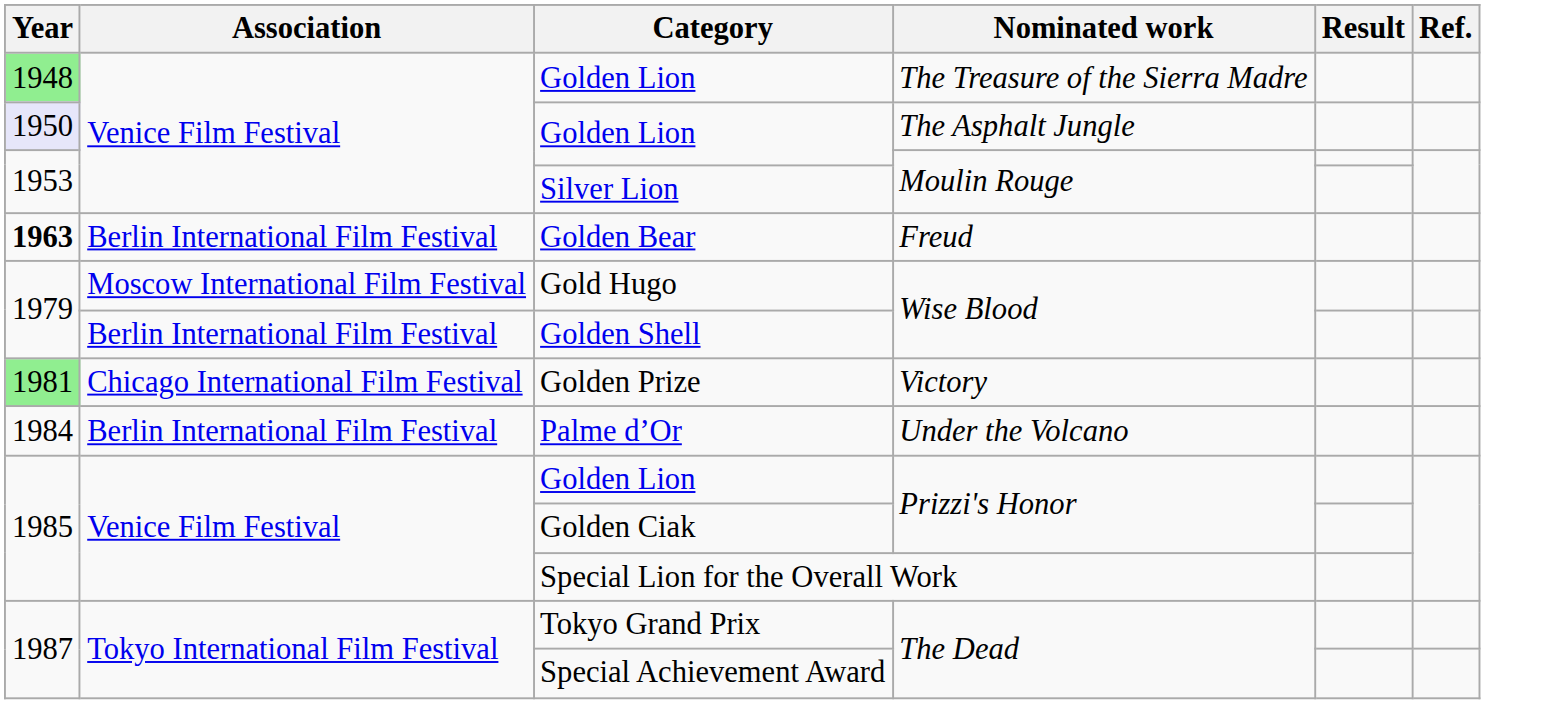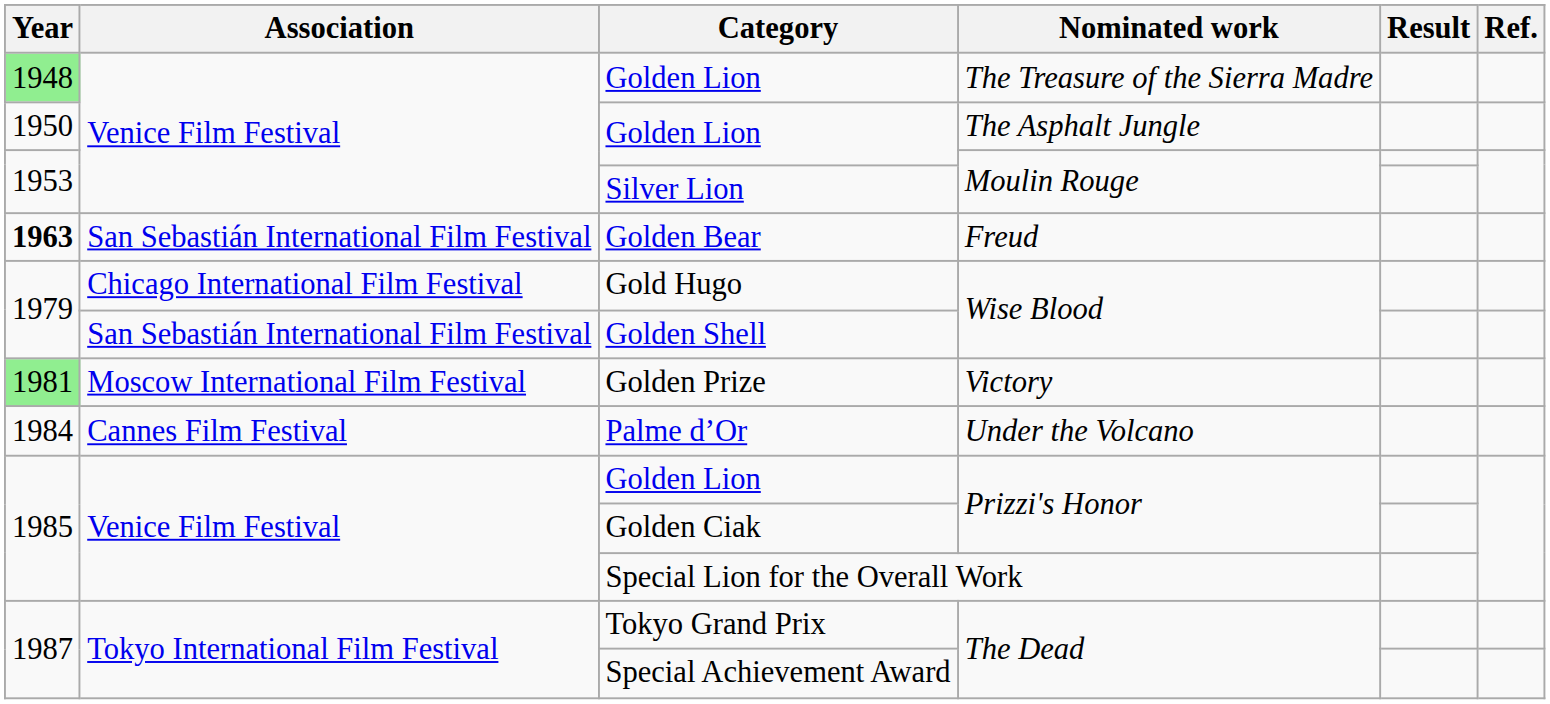 <table class=wikitable>
 <tr>
 <th>Year</th>
 <th>Association</th>
 <th>Category</th>
 <th>Nominated work</th>
 <th>Result</th>
 <th>Ref.</th>
 </tr>
 <tr>
 <td style="background: lightgreen;">1948</td>
 <td rowspan="4"><a href='#'>Venice Film Festival</a></td>
 <td><a href='#'>Golden Lion</a></td>
 <td><em>The Treasure of the Sierra Madre</em></td>
 <td></td>
 <td></td>
 </tr>
 <tr>
-<td style="background: lavender;">1950</td>
+<td>1950</td>
 <td rowspan="2"><a href='#'>Golden Lion</a></td>
 <td><em>The Asphalt Jungle</em></td>
 <td></td>
 <td></td>
 </tr>
 <tr>
 <td rowspan="2">1953</td>
 <td rowspan="2"><em>Moulin Rouge</em></td>
 <td></td>
 <td rowspan=2></td>
 </tr>
 <tr>
 <td><a href='#'>Silver Lion</a></td>
 <td></td>
 </tr>
 <tr>
 <td><strong>1963</strong></td>
-<td><a href='#'>Berlin International Film Festival</a></td>
+<td><a href='#'>San Sebastián International Film Festival</a></td>
 <td><a href='#'>Golden Bear</a></td>
 <td><em>Freud</em></td>
 <td></td>
 <td></td>
 </tr>
 <tr>
 <td rowspan="2">1979</td>
-<td><a href='#'>Moscow International Film Festival</a></td>
+<td><a href='#'>Chicago International Film Festival</a></td>
 <td>Gold Hugo</td>
 <td rowspan="2"><em>Wise Blood</em></td>
 <td></td>
 <td></td>
 </tr>
 <tr>
-<td><a href='#'>Berlin International Film Festival</a></td>
+<td><a href='#'>San Sebastián International Film Festival</a></td>
 <td><a href='#'>Golden Shell</a></td>
 <td></td>
 <td></td>
 </tr>
 <tr>
 <td style="background: lightgreen;">1981</td>
-<td><a href='#'>Chicago International Film Festival</a></td>
+<td><a href='#'>Moscow International Film Festival</a></td>
 <td>Golden Prize</td>
 <td><em>Victory</em></td>
 <td></td>
 <td></td>
 </tr>
 <tr>
 <td>1984</td>
-<td><a href='#'>Berlin International Film Festival</a></td>
+<td><a href='#'>Cannes Film Festival</a></td>
 <td><a href='#'>Palme d’Or</a></td>
 <td><em>Under the Volcano</em></td>
 <td></td>
 <td></td>
 </tr>
 <tr>
 <td rowspan="3">1985</td>
 <td rowspan="3"><a href='#'>Venice Film Festival</a></td>
 <td><a href='#'>Golden Lion</a></td>
 <td rowspan="2"><em>Prizzi's Honor</em></td>
 <td></td>
 <td rowspan=3></td>
 </tr>
 <tr>
 <td>Golden Ciak</td>
 <td></td>
 </tr>
 <tr>
 <td colspan=2>Special Lion for the Overall Work</td>
 <td></td>
 </tr>
 <tr>
 <td rowspan="2">1987</td>
 <td rowspan="2"><a href='#'>Tokyo International Film Festival</a></td>
 <td>Tokyo Grand Prix</td>
 <td rowspan="2"><em>The Dead</em></td>
 <td></td>
 <td></td>
 </tr>
 <tr>
 <td>Special Achievement Award</td>
 <td></td>
 <td></td>
 </tr>
 </table>
